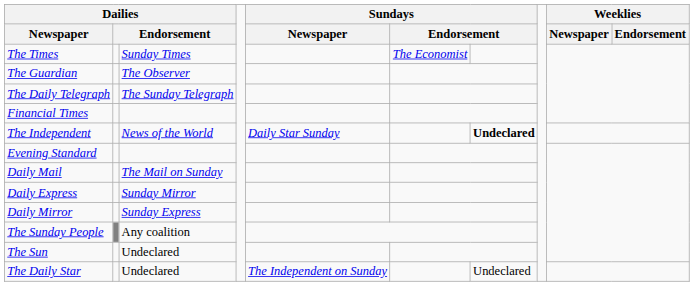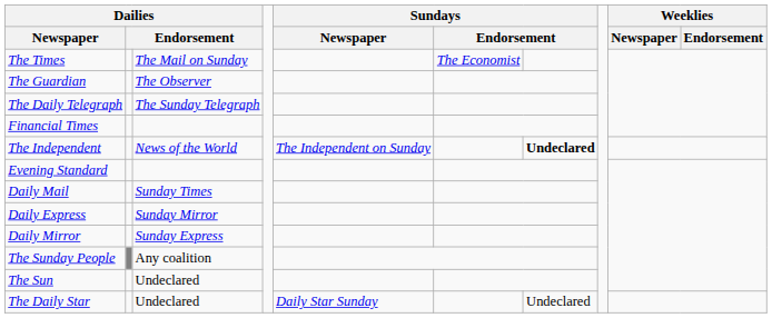 <table class="wikitable">
 <tr>
 <th colspan="3">Dailies</th>
 <td rowspan="14" style="background: none; border: none inherit;"> </td>
 <th colspan="3">Sundays</th>
 <td rowspan="14" style="background: none; border: none inherit;"> </td>
 <th colspan="3">Weeklies</th>
 </tr>
 <tr>
 <th>Newspaper</th>
 <th colspan="2">Endorsement</th>
 <th>Newspaper</th>
 <th colspan="2">Endorsement</th>
 <th>Newspaper</th>
 <th colspan="2">Endorsement</th>
 </tr>
 <tr>
 <td><em><a href='#'>The Times</a></em></td>
 <td></td>
-<td><em><a href='#'>Sunday Times</a></em></td>
+<td><em><a href='#'>The Mail on Sunday</a></em></td>
 <td></td>
 <td><em><a href='#'>The Economist</a></em></td>
 <td></td>
 </tr>
 <tr>
 <td><em><a href='#'>The Guardian</a></em></td>
 <td></td>
 <td><em><a href='#'>The Observer</a></em></td>
 <td></td>
 <td colspan="3"></td>
 </tr>
 <tr>
 <td><em><a href='#'>The Daily Telegraph</a></em></td>
 <td></td>
 <td><em><a href='#'>The Sunday Telegraph</a></em></td>
 <td></td>
 <td colspan="3"></td>
 </tr>
 <tr>
 <td><em><a href='#'>Financial Times</a></em></td>
 <td></td>
 <td colspan="3"></td>
 <td colspan="3"></td>
 </tr>
 <tr>
 <td><em><a href='#'>The Independent</a></em></td>
 <td></td>
 <td><em><a href='#'>News of the World</a></em></td>
-<td><em><a href='#'>Daily Star Sunday</a></em></td>
+<td><em><a href='#'>The Independent on Sunday</a></em></td>
 <td></td>
 <td><strong>Undeclared</strong></td>
 <td colspan="3"></td>
 </tr>
 <tr>
 <td><em><a href='#'>Evening Standard</a></em></td>
 <td></td>
 <td colspan="3"></td>
 <td colspan="3"></td>
 </tr>
 <tr>
 <td><em><a href='#'>Daily Mail</a></em></td>
 <td></td>
-<td><em><a href='#'>The Mail on Sunday</a></em></td>
+<td><em><a href='#'>Sunday Times</a></em></td>
 <td></td>
 <td colspan="3"></td>
 </tr>
 <tr>
 <td><em><a href='#'>Daily Express</a></em></td>
 <td></td>
 <td><em><a href='#'>Sunday Mirror</a></em></td>
 <td></td>
 <td colspan="3"></td>
 </tr>
 <tr>
 <td><em><a href='#'>Daily Mirror</a></em></td>
 <td></td>
 <td><em><a href='#'>Sunday Express</a></em></td>
 <td></td>
 <td colspan="3"></td>
 </tr>
 <tr>
 <td><em><a href='#'>The Sunday People</a></em></td>
 <td style="background:gray;"></td>
 <td>Any coalition</td>
 <td colspan="3"></td>
 </tr>
 <tr>
 <td><em><a href='#'>The Sun</a></em></td>
 <td></td>
 <td>Undeclared</td>
 <td></td>
 <td colspan="3"></td>
 </tr>
 <tr>
 <td><em><a href='#'>The Daily Star</a></em></td>
 <td></td>
 <td>Undeclared</td>
-<td><em><a href='#'>The Independent on Sunday</a></em></td>
+<td><em><a href='#'>Daily Star Sunday</a></em></td>
 <td></td>
 <td>Undeclared</td>
 <td colspan="3"></td>
 </tr>
 </table>
